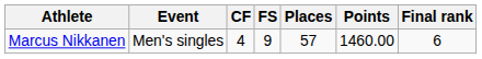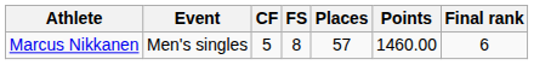 <table class="wikitable" border="1" style="font-size:90%">
 <tr>
 <th>Athlete</th>
 <th>Event</th>
 <th>CF</th>
 <th>FS</th>
 <th>Places</th>
 <th>Points</th>
 <th>Final rank</th>
 </tr>
 <tr align=center>
 <td align=left><a href='#'>Marcus Nikkanen</a></td>
 <td>Men's singles</td>
-<td>4</td>
-<td>9</td>
+<td>5</td>
+<td>8</td>
 <td>57</td>
 <td>1460.00</td>
 <td>6</td>
 </tr>
 </table>
